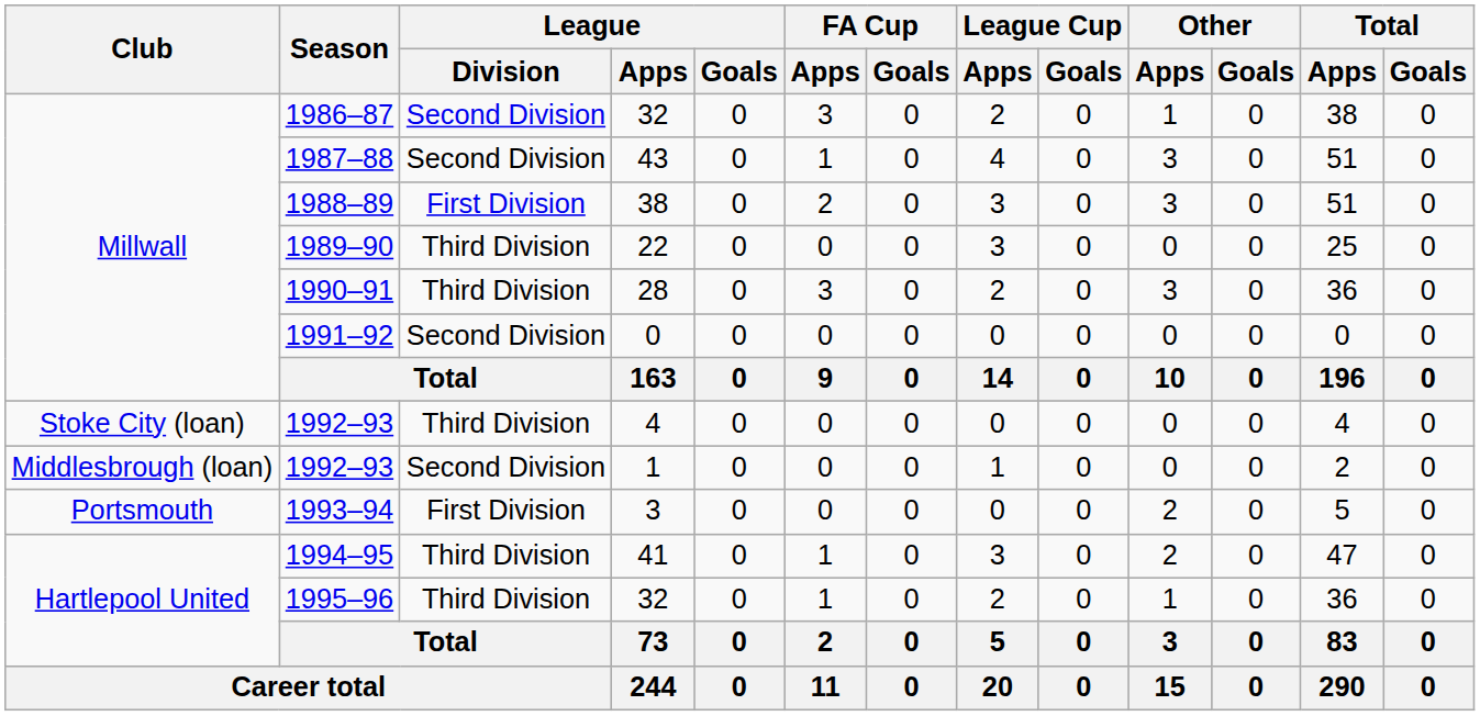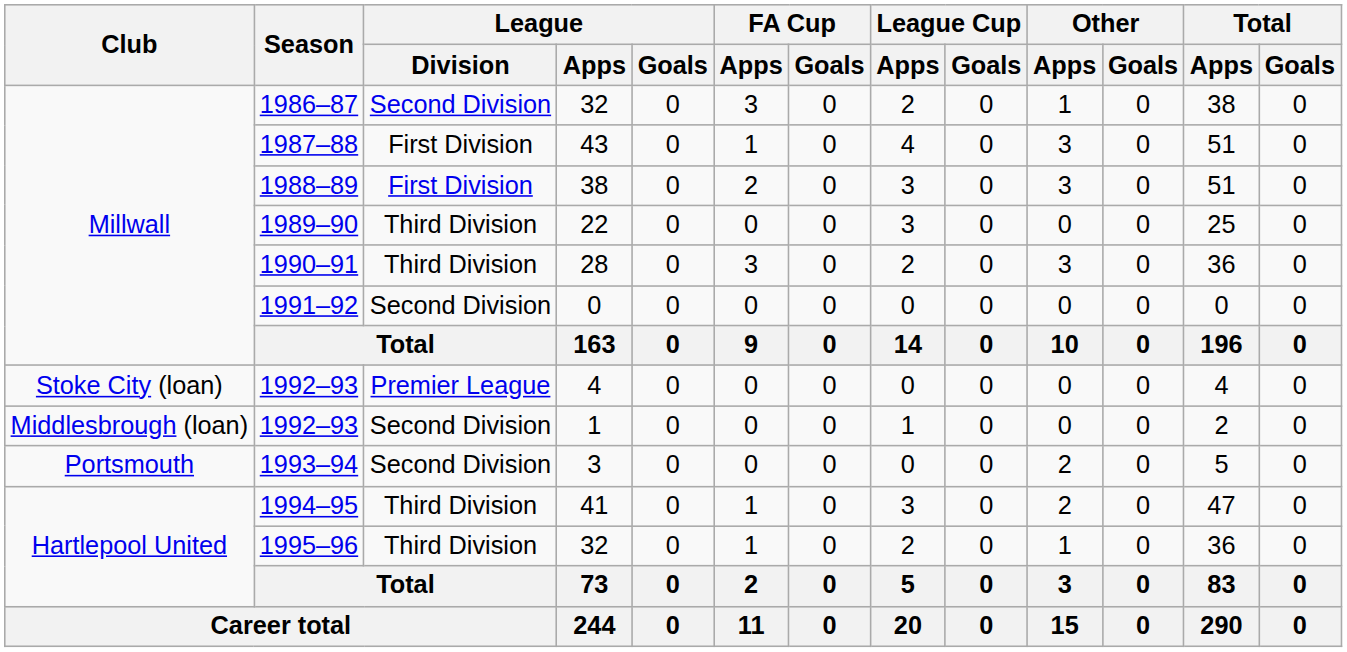 <table class="wikitable" style="text-align:center">
 <tr>
 <th rowspan="2">Club</th>
 <th rowspan="2">Season</th>
 <th colspan="3">League</th>
 <th colspan="2">FA Cup</th>
 <th colspan="2">League Cup</th>
 <th colspan="2">Other</th>
 <th colspan="2">Total</th>
 </tr>
 <tr>
 <th>Division</th>
 <th>Apps</th>
 <th>Goals</th>
 <th>Apps</th>
 <th>Goals</th>
 <th>Apps</th>
 <th>Goals</th>
 <th>Apps</th>
 <th>Goals</th>
 <th>Apps</th>
 <th>Goals</th>
 </tr>
 <tr>
 <td rowspan="7"><a href='#'>Millwall</a></td>
 <td><a href='#'>1986–87</a></td>
 <td><a href='#'>Second Division</a></td>
 <td>32</td>
 <td>0</td>
 <td>3</td>
 <td>0</td>
 <td>2</td>
 <td>0</td>
 <td>1</td>
 <td>0</td>
 <td>38</td>
 <td>0</td>
 </tr>
 <tr>
 <td><a href='#'>1987–88</a></td>
-<td>Second Division</td>
+<td>First Division</td>
 <td>43</td>
 <td>0</td>
 <td>1</td>
 <td>0</td>
 <td>4</td>
 <td>0</td>
 <td>3</td>
 <td>0</td>
 <td>51</td>
 <td>0</td>
 </tr>
 <tr>
 <td><a href='#'>1988–89</a></td>
 <td><a href='#'>First Division</a></td>
 <td>38</td>
 <td>0</td>
 <td>2</td>
 <td>0</td>
 <td>3</td>
 <td>0</td>
 <td>3</td>
 <td>0</td>
 <td>51</td>
 <td>0</td>
 </tr>
 <tr>
 <td><a href='#'>1989–90</a></td>
 <td>Third Division</td>
 <td>22</td>
 <td>0</td>
 <td>0</td>
 <td>0</td>
 <td>3</td>
 <td>0</td>
 <td>0</td>
 <td>0</td>
 <td>25</td>
 <td>0</td>
 </tr>
 <tr>
 <td><a href='#'>1990–91</a></td>
 <td>Third Division</td>
 <td>28</td>
 <td>0</td>
 <td>3</td>
 <td>0</td>
 <td>2</td>
 <td>0</td>
 <td>3</td>
 <td>0</td>
 <td>36</td>
 <td>0</td>
 </tr>
 <tr>
 <td><a href='#'>1991–92</a></td>
 <td>Second Division</td>
 <td>0</td>
 <td>0</td>
 <td>0</td>
 <td>0</td>
 <td>0</td>
 <td>0</td>
 <td>0</td>
 <td>0</td>
 <td>0</td>
 <td>0</td>
 </tr>
 <tr>
 <th colspan="2">Total</th>
 <th>163</th>
 <th>0</th>
 <th>9</th>
 <th>0</th>
 <th>14</th>
 <th>0</th>
 <th>10</th>
 <th>0</th>
 <th>196</th>
 <th>0</th>
 </tr>
 <tr>
 <td><a href='#'>Stoke City</a> (loan)</td>
 <td><a href='#'>1992–93</a></td>
-<td>Third Division</td>
+<td><a href='#'>Premier League</a></td>
 <td>4</td>
 <td>0</td>
 <td>0</td>
 <td>0</td>
 <td>0</td>
 <td>0</td>
 <td>0</td>
 <td>0</td>
 <td>4</td>
 <td>0</td>
 </tr>
 <tr>
 <td><a href='#'>Middlesbrough</a> (loan)</td>
 <td><a href='#'>1992–93</a></td>
 <td>Second Division</td>
 <td>1</td>
 <td>0</td>
 <td>0</td>
 <td>0</td>
 <td>1</td>
 <td>0</td>
 <td>0</td>
 <td>0</td>
 <td>2</td>
 <td>0</td>
 </tr>
 <tr>
 <td><a href='#'>Portsmouth</a></td>
 <td><a href='#'>1993–94</a></td>
-<td>First Division</td>
+<td>Second Division</td>
 <td>3</td>
 <td>0</td>
 <td>0</td>
 <td>0</td>
 <td>0</td>
 <td>0</td>
 <td>2</td>
 <td>0</td>
 <td>5</td>
 <td>0</td>
 </tr>
 <tr>
 <td rowspan="3"><a href='#'>Hartlepool United</a></td>
 <td><a href='#'>1994–95</a></td>
 <td>Third Division</td>
 <td>41</td>
 <td>0</td>
 <td>1</td>
 <td>0</td>
 <td>3</td>
 <td>0</td>
 <td>2</td>
 <td>0</td>
 <td>47</td>
 <td>0</td>
 </tr>
 <tr>
 <td><a href='#'>1995–96</a></td>
 <td>Third Division</td>
 <td>32</td>
 <td>0</td>
 <td>1</td>
 <td>0</td>
 <td>2</td>
 <td>0</td>
 <td>1</td>
 <td>0</td>
 <td>36</td>
 <td>0</td>
 </tr>
 <tr>
 <th colspan="2">Total</th>
 <th>73</th>
 <th>0</th>
 <th>2</th>
 <th>0</th>
 <th>5</th>
 <th>0</th>
 <th>3</th>
 <th>0</th>
 <th>83</th>
 <th>0</th>
 </tr>
 <tr>
 <th colspan="3">Career total</th>
 <th>244</th>
 <th>0</th>
 <th>11</th>
 <th>0</th>
 <th>20</th>
 <th>0</th>
 <th>15</th>
 <th>0</th>
 <th>290</th>
 <th>0</th>
 </tr>
 </table>
